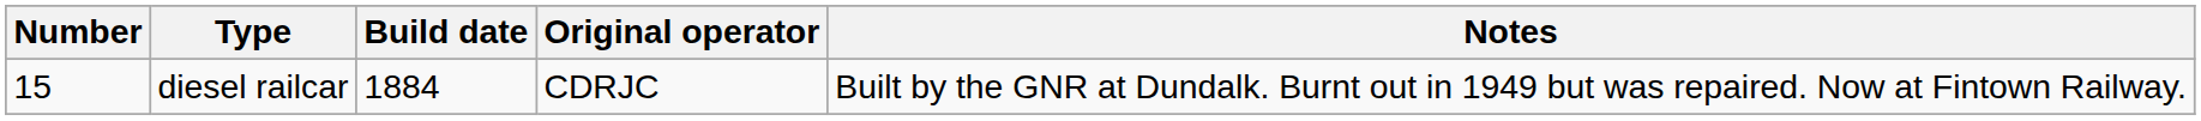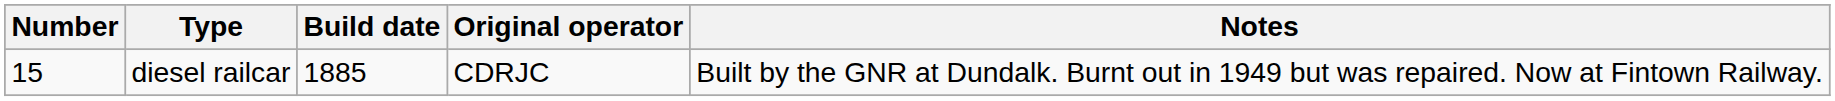 <table class="wikitable">
 <tr>
 <th scope="col">Number</th>
 <th scope="col">Type</th>
 <th scope="col">Build date</th>
 <th scope="col">Original operator</th>
 <th scope="col">Notes</th>
 </tr>
 <tr>
 <td>15</td>
 <td>diesel railcar</td>
-<td>1884</td>
+<td>1885</td>
 <td>CDRJC</td>
 <td>Built by the GNR at Dundalk. Burnt out in 1949 but was repaired. Now at Fintown Railway.</td>
 </tr>
 </table>
